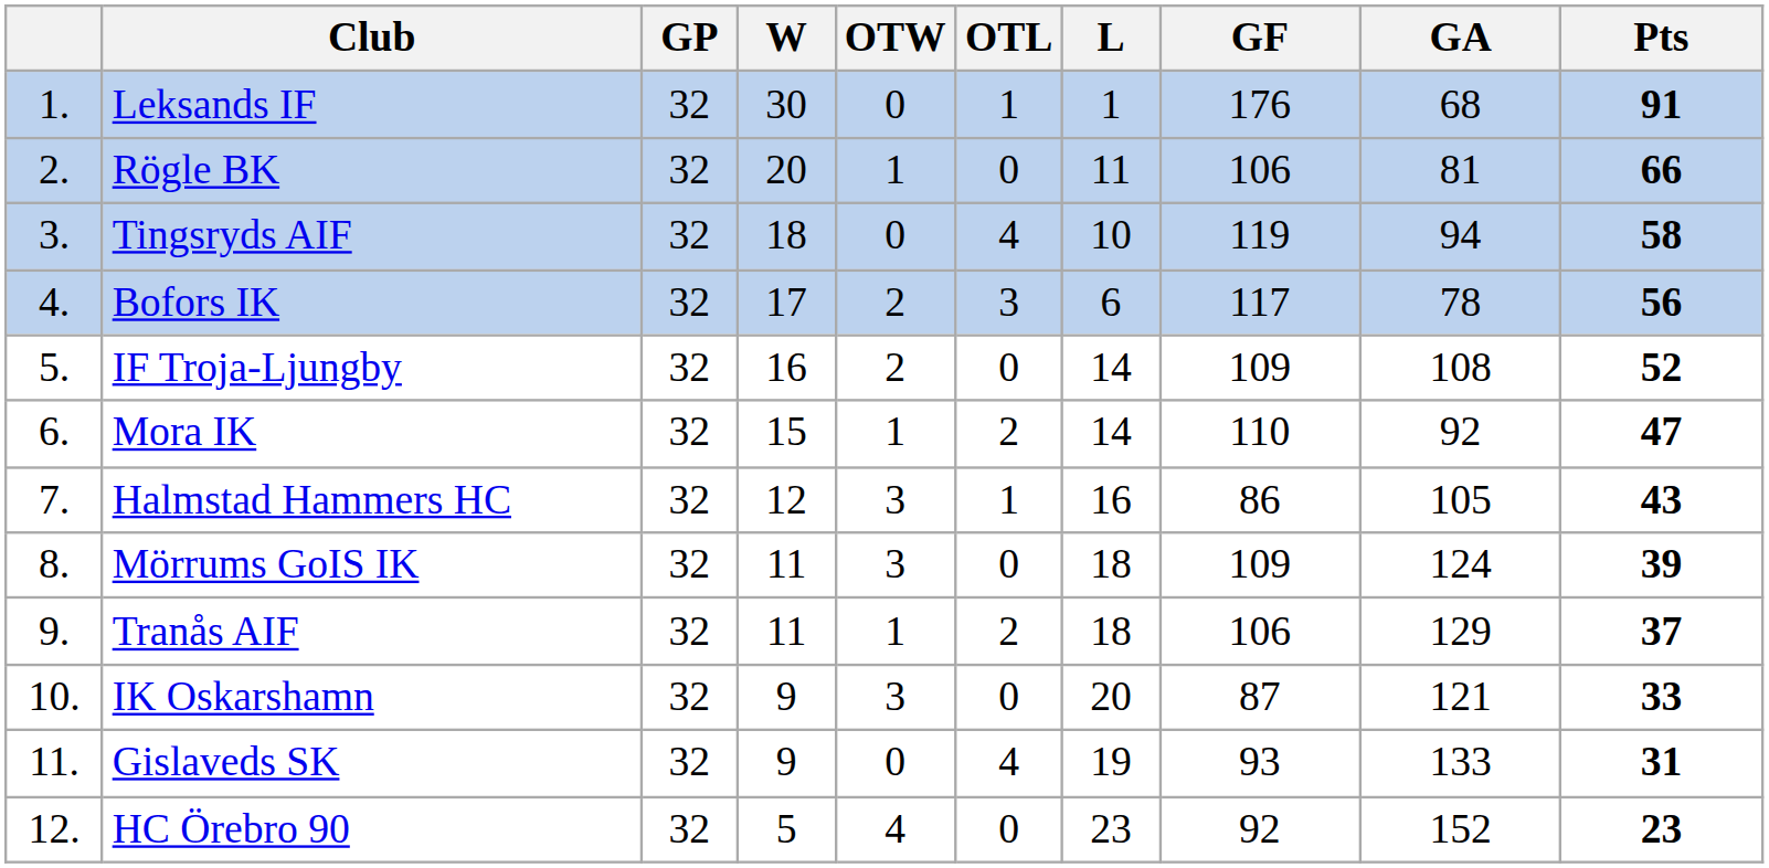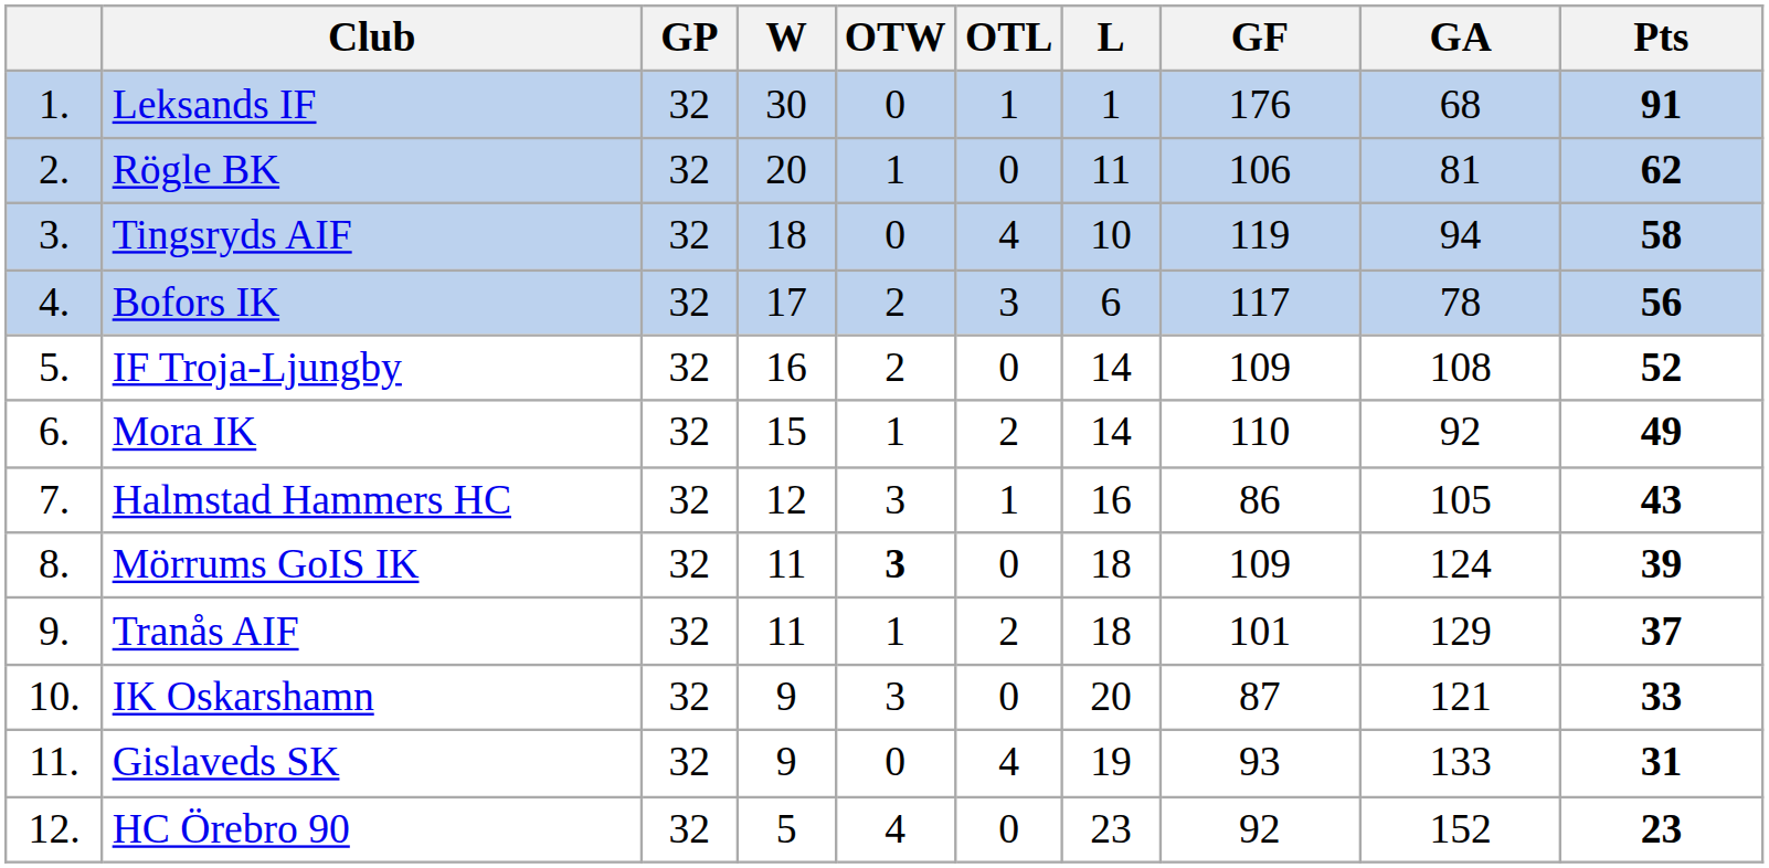 <table class="wikitable">
 <tr>
 <th width="30"></th>
 <th width="200">Club</th>
 <th width="30">GP</th>
 <th width="30">W</th>
 <th width="30">OTW</th>
 <th width="30">OTL</th>
 <th width="30">L</th>
 <th width="70">GF</th>
 <th width="70">GA</th>
 <th width="70">Pts</th>
 </tr>
 <tr bgcolor="#BCD2EE" align="center">
 <td>1.</td>
 <td align="left"><a href='#'>Leksands IF</a></td>
 <td>32</td>
 <td>30</td>
 <td>0</td>
 <td>1</td>
 <td>1</td>
 <td>176</td>
 <td>68</td>
 <td><strong>91</strong></td>
 </tr>
 <tr bgcolor="#BCD2EE" align="center">
 <td>2.</td>
 <td align="left"><a href='#'>Rögle BK</a></td>
 <td>32</td>
 <td>20</td>
 <td>1</td>
 <td>0</td>
 <td>11</td>
 <td>106</td>
 <td>81</td>
-<td><strong>66</strong></td>
+<td><strong>62</strong></td>
 </tr>
 <tr bgcolor="#BCD2EE" align="center">
 <td>3.</td>
 <td align="left"><a href='#'>Tingsryds AIF</a></td>
 <td>32</td>
 <td>18</td>
 <td>0</td>
 <td>4</td>
 <td>10</td>
 <td>119</td>
 <td>94</td>
 <td><strong>58</strong></td>
 </tr>
 <tr bgcolor="#BCD2EE" align="center">
 <td>4.</td>
 <td align="left"><a href='#'>Bofors IK</a></td>
 <td>32</td>
 <td>17</td>
 <td>2</td>
 <td>3</td>
 <td>6</td>
 <td>117</td>
 <td>78</td>
 <td><strong>56</strong></td>
 </tr>
 <tr bgcolor="#FFFFFF" align="center">
 <td>5.</td>
 <td align="left"><a href='#'>IF Troja-Ljungby</a></td>
 <td>32</td>
 <td>16</td>
 <td>2</td>
 <td>0</td>
 <td>14</td>
 <td>109</td>
 <td>108</td>
 <td><strong>52</strong></td>
 </tr>
 <tr bgcolor="#FFFFFF" align="center">
 <td>6.</td>
 <td align="left"><a href='#'>Mora IK</a></td>
 <td>32</td>
 <td>15</td>
 <td>1</td>
 <td>2</td>
 <td>14</td>
 <td>110</td>
 <td>92</td>
-<td><strong>47</strong></td>
+<td><strong>49</strong></td>
 </tr>
 <tr bgcolor="#FFFFFF" align="center">
 <td>7.</td>
 <td align="left"><a href='#'>Halmstad Hammers HC</a></td>
 <td>32</td>
 <td>12</td>
 <td>3</td>
 <td>1</td>
 <td>16</td>
 <td>86</td>
 <td>105</td>
 <td><strong>43</strong></td>
 </tr>
 <tr bgcolor="#FFFFFF" align="center">
 <td>8.</td>
 <td align="left"><a href='#'>Mörrums GoIS IK</a></td>
 <td>32</td>
 <td>11</td>
-<td>3</td>
+<td><strong>3</strong></td>
 <td>0</td>
 <td>18</td>
 <td>109</td>
 <td>124</td>
 <td><strong>39</strong></td>
 </tr>
 <tr bgcolor="#FFFFFF" align="center">
 <td>9.</td>
 <td align="left"><a href='#'>Tranås AIF</a></td>
 <td>32</td>
 <td>11</td>
 <td>1</td>
 <td>2</td>
 <td>18</td>
-<td>106</td>
+<td>101</td>
 <td>129</td>
 <td><strong>37</strong></td>
 </tr>
 <tr bgcolor="#FFFFFF" align="center">
 <td>10.</td>
 <td align="left"><a href='#'>IK Oskarshamn</a></td>
 <td>32</td>
 <td>9</td>
 <td>3</td>
 <td>0</td>
 <td>20</td>
 <td>87</td>
 <td>121</td>
 <td><strong>33</strong></td>
 </tr>
 <tr bgcolor="#FFFFFF" align="center">
 <td>11.</td>
 <td align="left"><a href='#'>Gislaveds SK</a></td>
 <td>32</td>
 <td>9</td>
 <td>0</td>
 <td>4</td>
 <td>19</td>
 <td>93</td>
 <td>133</td>
 <td><strong>31</strong></td>
 </tr>
 <tr bgcolor="#FFFFFF" align="center">
 <td>12.</td>
 <td align="left"><a href='#'>HC Örebro 90</a></td>
 <td>32</td>
 <td>5</td>
 <td>4</td>
 <td>0</td>
 <td>23</td>
 <td>92</td>
 <td>152</td>
 <td><strong>23</strong></td>
 </tr>
 </table>
